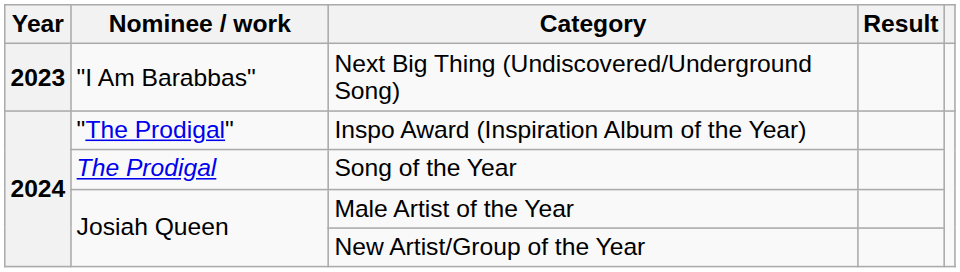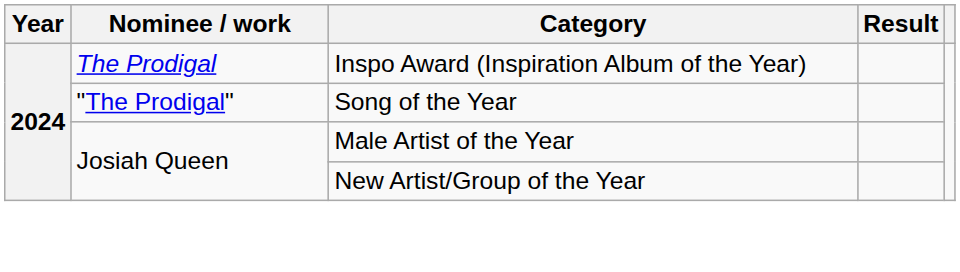 <table class="wikitable plainrowheaders">
 <tr>
 <th>Year</th>
 <th style="width:10em;">Nominee / work</th>
 <th style="width:21em;">Category</th>
 <th>Result</th>
 <th></th>
 </tr>
 <tr>
-<th scope="row">2023</th>
-<td>"I Am Barabbas"</td>
-<td>Next Big Thing (Undiscovered/Underground Song)</td>
-<td></td>
-<td></td>
-</tr>
-<tr>
 <th scope="row" rowspan="4">2024</th>
-<td>"<a href='#'>The Prodigal</a>"</td>
+<td><em><a href='#'>The Prodigal</a></em></td>
 <td>Inspo Award (Inspiration Album of the Year)</td>
 <td></td>
 <td rowspan="4"></td>
 </tr>
 <tr>
-<td><em><a href='#'>The Prodigal</a></em></td>
+<td>"<a href='#'>The Prodigal</a>"</td>
 <td>Song of the Year</td>
 <td></td>
 </tr>
 <tr>
 <td rowspan="2">Josiah Queen</td>
 <td>Male Artist of the Year</td>
 <td></td>
 </tr>
 <tr>
 <td>New Artist/Group of the Year</td>
 <td></td>
 </tr>
 </table>
